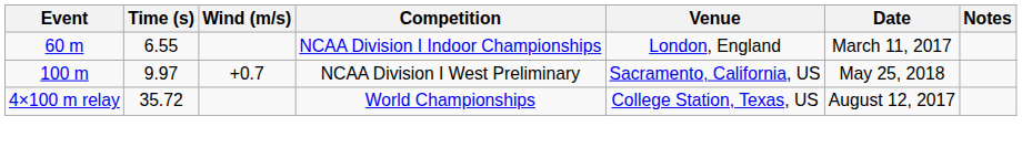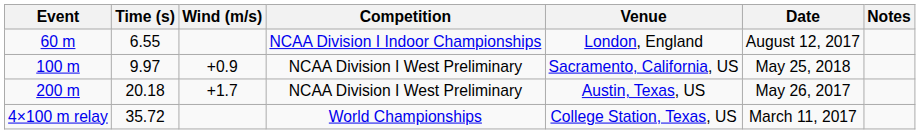 <table class=wikitable style=text-align:center>
 <tr>
 <th>Event</th>
 <th>Time (s)</th>
 <th>Wind (m/s)</th>
 <th>Competition</th>
 <th>Venue</th>
 <th>Date</th>
 <th>Notes</th>
 </tr>
 <tr>
 <td><a href='#'>60&nbsp;m</a></td>
 <td>6.55</td>
 <td></td>
 <td><a href='#'>NCAA Division I Indoor Championships</a></td>
 <td><a href='#'>London</a>, England</td>
-<td>March 11, 2017</td>
+<td>August 12, 2017</td>
 <td></td>
 </tr>
 <tr>
 <td><a href='#'>100&nbsp;m</a></td>
 <td>9.97</td>
-<td>+0.7</td>
+<td>+0.9</td>
 <td>NCAA Division I West Preliminary</td>
 <td><a href='#'>Sacramento, California</a>, US</td>
 <td>May 25, 2018</td>
+<td></td>
+</tr>
+<tr>
+<td><a href='#'>200&nbsp;m</a></td>
+<td>20.18</td>
+<td>+1.7</td>
+<td>NCAA Division I West Preliminary</td>
+<td><a href='#'>Austin, Texas</a>, US</td>
+<td>May 26, 2017</td>
 <td></td>
 </tr>
 <tr>
 <td><a href='#'>4×100&nbsp;m relay</a></td>
 <td>35.72</td>
 <td></td>
 <td><a href='#'>World Championships</a></td>
 <td><a href='#'>College Station, Texas</a>, US</td>
-<td>August 12, 2017</td>
+<td>March 11, 2017</td>
 <td></td>
 </tr>
 </table>
